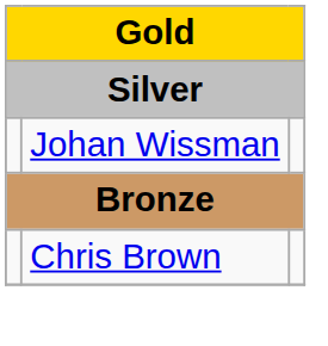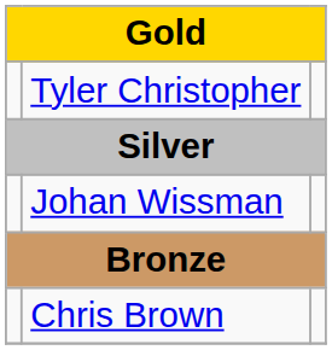 <table class="wikitable">
 <tr bgcolor=gold>
 <td colspan=3 align=center><strong>Gold</strong></td>
+</tr>
+<tr>
+<td></td>
+<td><a href='#'>Tyler Christopher</a></td>
+<td></td>
 </tr>
 <tr bgcolor=silver>
 <td colspan=3 align=center><strong>Silver</strong></td>
 </tr>
 <tr>
 <td></td>
 <td><a href='#'>Johan Wissman</a></td>
 <td></td>
 </tr>
 <tr bgcolor=cc9966>
 <td colspan=3 align=center><strong>Bronze</strong></td>
 </tr>
 <tr>
 <td></td>
 <td><a href='#'>Chris Brown</a></td>
 <td></td>
 </tr>
 <tr>
 </tr>
 </table>
